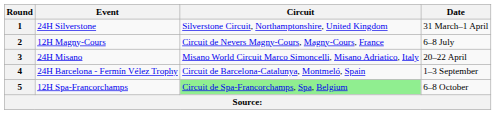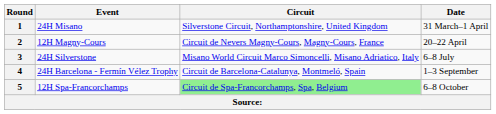 <table class="wikitable" style="font-size: 85%;">
 <tr>
 <th>Round</th>
 <th>Event</th>
 <th>Circuit</th>
 <th>Date</th>
 </tr>
 <tr>
 <th>1</th>
-<td><a href='#'>24H Silverstone</a></td>
+<td><a href='#'>24H Misano</a></td>
 <td> <a href='#'>Silverstone Circuit</a>, <a href='#'>Northamptonshire</a>, <a href='#'>United Kingdom</a></td>
 <td>31 March–1 April</td>
 </tr>
 <tr>
 <th>2</th>
 <td><a href='#'>12H Magny-Cours</a></td>
 <td> <a href='#'>Circuit de Nevers Magny-Cours</a>, <a href='#'>Magny-Cours</a>, <a href='#'>France</a></td>
-<td>6–8 July</td>
+<td>20–22 April</td>
 </tr>
 <tr>
 <th>3</th>
-<td><a href='#'>24H Misano</a></td>
+<td><a href='#'>24H Silverstone</a></td>
 <td> <a href='#'>Misano World Circuit Marco Simoncelli</a>, <a href='#'>Misano Adriatico</a>, <a href='#'>Italy</a></td>
-<td>20–22 April</td>
+<td>6–8 July</td>
 </tr>
 <tr>
 <th>4</th>
 <td><a href='#'>24H Barcelona - Fermín Vélez Trophy</a></td>
 <td> <a href='#'>Circuit de Barcelona-Catalunya</a>, <a href='#'>Montmeló</a>, <a href='#'>Spain</a></td>
 <td>1–3 September</td>
 </tr>
 <tr>
 <th>5</th>
 <td><a href='#'>12H Spa-Francorchamps</a></td>
 <td style="background: lightgreen;"> <a href='#'>Circuit de Spa-Francorchamps</a>, <a href='#'>Spa</a>, <a href='#'>Belgium</a></td>
 <td>6–8 October</td>
 </tr>
 <tr>
 <th colspan=4>Source:</th>
 </tr>
 </table>
